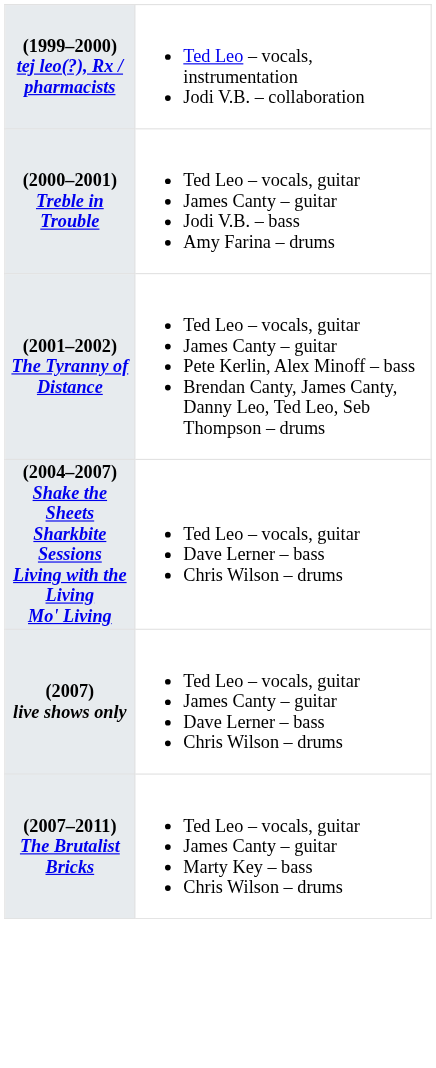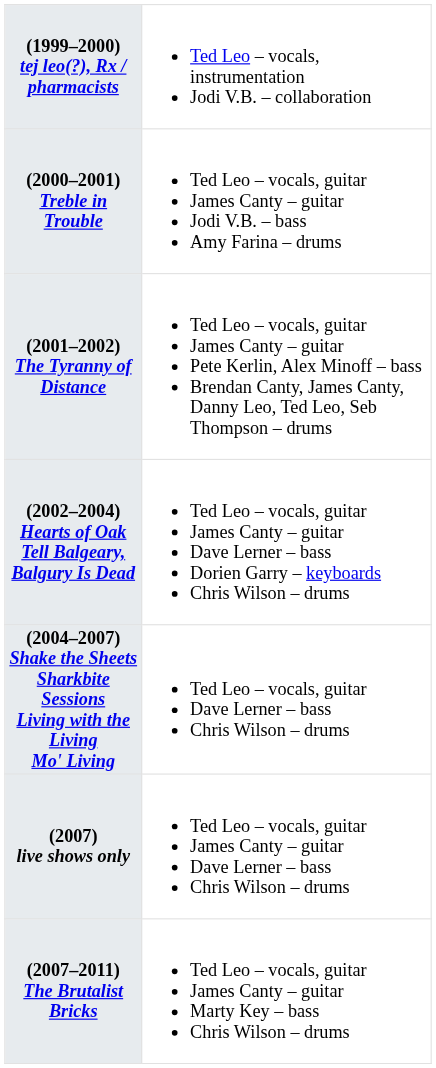 <table class="toccolours"  border=1 cellpadding=2 cellspacing=0 style="float: right; width: 375px; margin: 0 0 1em 1em; border-collapse: collapse; border: 1px solid #E2E2E2;">
 <tr>
 <th bgcolor="#E7EBEE">(1999–2000)<br><em><a href='#'>tej leo(?), Rx / pharmacists</a></em></th>
 <td><br><ul><li><a href='#'>Ted Leo</a> – vocals, instrumentation</li><li>Jodi V.B. – collaboration</li></ul></td>
 </tr>
 <tr>
 <th bgcolor="#E7EBEE">(2000–2001)<br><em><a href='#'>Treble in Trouble</a></em></th>
 <td><br><ul><li>Ted Leo – vocals, guitar</li><li>James Canty – guitar</li><li>Jodi V.B. – bass</li><li>Amy Farina – drums</li></ul></td>
 </tr>
 <tr>
 <th bgcolor="#E7EBEE">(2001–2002)<br><em><a href='#'>The Tyranny of Distance</a></em></th>
 <td><br><ul><li>Ted Leo – vocals, guitar</li><li>James Canty – guitar</li><li>Pete Kerlin, Alex Minoff – bass</li><li>Brendan Canty, James Canty, Danny Leo, Ted Leo, Seb Thompson – drums</li></ul></td>
+</tr>
+<tr>
+<th bgcolor="#E7EBEE">(2002–2004)<br><em><a href='#'>Hearts of Oak</a></em><br><em><a href='#'>Tell Balgeary, Balgury Is Dead</a></em></th>
+<td><br><ul><li>Ted Leo – vocals, guitar</li><li>James Canty – guitar</li><li>Dave Lerner – bass</li><li>Dorien Garry – <a href='#'>keyboards</a></li><li>Chris Wilson – drums</li></ul></td>
 </tr>
 <tr>
 <th bgcolor="#E7EBEE">(2004–2007)<br><em><a href='#'>Shake the Sheets</a></em><br><em><a href='#'>Sharkbite Sessions</a></em><br><em><a href='#'>Living with the Living</a></em><br><em><a href='#'>Mo' Living</a></em></th>
 <td><br><ul><li>Ted Leo – vocals, guitar</li><li>Dave Lerner – bass</li><li>Chris Wilson – drums</li></ul></td>
 </tr>
 <tr>
 <th bgcolor="#E7EBEE">(2007)<br><em>live shows only</em></th>
 <td><br><ul><li>Ted Leo – vocals, guitar</li><li>James Canty – guitar</li><li>Dave Lerner – bass</li><li>Chris Wilson – drums</li></ul></td>
 </tr>
 <tr>
 <th bgcolor="#E7EBEE">(2007–2011)<br><em><a href='#'>The Brutalist Bricks</a></em></th>
 <td><br><ul><li>Ted Leo – vocals, guitar</li><li>James Canty – guitar</li><li>Marty Key – bass</li><li>Chris Wilson – drums</li></ul></td>
 </tr>
 <tr>
 </tr>
 </table>
